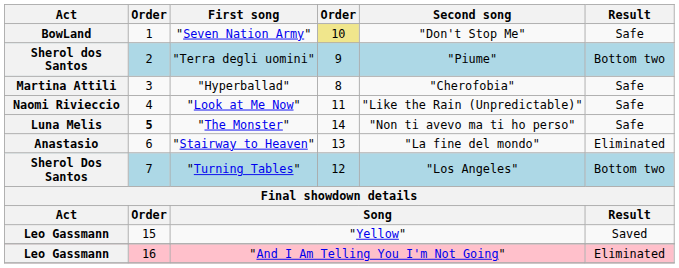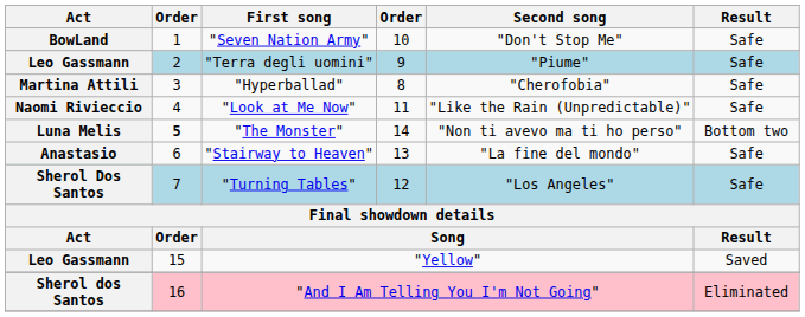 <table class="wikitable plainrowheaders" style="text-align:center;">
 <tr>
 <th>Act</th>
 <th>Order</th>
 <th>First song</th>
 <th>Order</th>
 <th>Second song</th>
 <th>Result</th>
 </tr>
 <tr>
 <th scope=row>BowLand</th>
 <td>1</td>
 <td>"<a href='#'>Seven Nation Army</a>"</td>
-<td style="background: khaki;">10</td>
+<td>10</td>
 <td>"Don't Stop Me"</td>
 <td>Safe</td>
 </tr>
 <tr style="background:lightblue;">
-<th scope="row">Sherol dos Santos</th>
+<th scope=row>Leo Gassmann</th>
 <td>2</td>
 <td>"Terra degli uomini"</td>
 <td>9</td>
 <td>"Piume"</td>
-<td>Bottom two</td>
+<td>Safe</td>
 </tr>
 <tr>
 <th scope=row>Martina Attili</th>
 <td>3</td>
 <td>"Hyperballad"</td>
 <td>8</td>
 <td>"Cherofobia"</td>
 <td>Safe</td>
 </tr>
 <tr>
 <th scope=row>Naomi Rivieccio</th>
 <td>4</td>
 <td>"<a href='#'>Look at Me Now</a>"</td>
 <td>11</td>
 <td>"Like the Rain (Unpredictable)"</td>
 <td>Safe</td>
 </tr>
 <tr>
 <th scope=row>Luna Melis</th>
 <td><strong>5</strong></td>
 <td>"<a href='#'>The Monster</a>"</td>
 <td>14</td>
 <td>"Non ti avevo ma ti ho perso"</td>
-<td>Safe</td>
+<td>Bottom two</td>
 </tr>
 <tr>
 <th scope=row>Anastasio</th>
 <td>6</td>
 <td>"<a href='#'>Stairway to Heaven</a>"</td>
 <td>13</td>
 <td>"La fine del mondo"</td>
-<td>Eliminated</td>
+<td>Safe</td>
 </tr>
 <tr style="background:lightblue;">
 <th scope=row>Sherol Dos Santos</th>
 <td>7</td>
 <td>"<a href='#'>Turning Tables</a>"</td>
 <td>12</td>
 <td>"Los Angeles"</td>
-<td>Bottom two</td>
+<td>Safe</td>
 </tr>
 <tr>
 <th colspan="6">Final showdown details</th>
 </tr>
 <tr>
 <th scope="col" style="width:10em;">Act</th>
 <th scope="col">Order</th>
 <th colspan="3" scope="col" style="width:22em;">Song</th>
 <th scope="col" style="width:7em;">Result</th>
 </tr>
 <tr>
 <th scope="row">Leo Gassmann</th>
 <td>15</td>
 <td colspan="3">"<a href='#'>Yellow</a>"</td>
 <td>Saved</td>
 </tr>
 <tr>
 </tr>
 <tr style="background:pink;">
-<th scope=row>Leo Gassmann</th>
+<th scope="row">Sherol dos Santos</th>
 <td>16</td>
 <td colspan="3">"<a href='#'>And I Am Telling You I'm Not Going</a>"</td>
 <td>Eliminated</td>
 </tr>
 <tr>
 </tr>
 </table>
